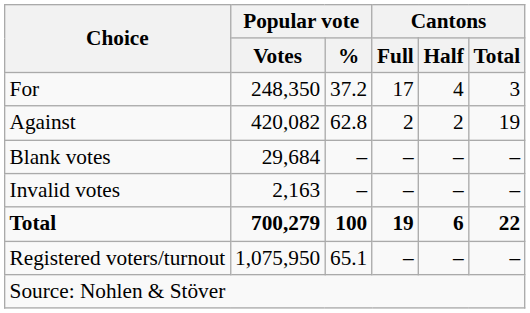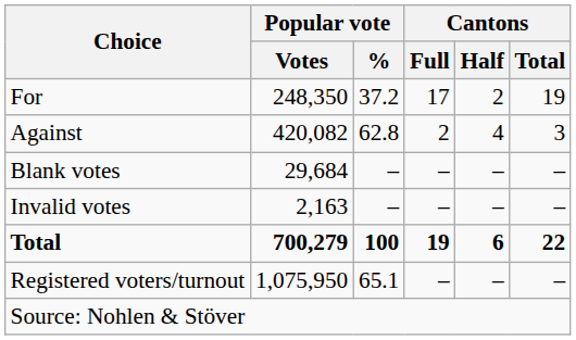 <table class=wikitable style=text-align:right>
 <tr>
 <th rowspan=2>Choice</th>
 <th colspan=2>Popular vote</th>
 <th colspan=3>Cantons</th>
 </tr>
 <tr>
 <th>Votes</th>
 <th>%</th>
 <th>Full</th>
 <th>Half</th>
 <th>Total</th>
 </tr>
 <tr>
 <td align=left>For</td>
 <td>248,350</td>
 <td>37.2</td>
 <td>17</td>
-<td>4</td>
-<td>3</td>
+<td>2</td>
+<td>19</td>
 </tr>
 <tr>
 <td align=left>Against</td>
 <td>420,082</td>
 <td>62.8</td>
 <td>2</td>
-<td>2</td>
-<td>19</td>
+<td>4</td>
+<td>3</td>
 </tr>
 <tr>
 <td align=left>Blank votes</td>
 <td>29,684</td>
 <td>–</td>
 <td>–</td>
 <td>–</td>
 <td>–</td>
 </tr>
 <tr>
 <td align=left>Invalid votes</td>
 <td>2,163</td>
 <td>–</td>
 <td>–</td>
 <td>–</td>
 <td>–</td>
 </tr>
 <tr>
 <td align=left><strong>Total</strong></td>
 <td><strong>700,279</strong></td>
 <td><strong>100</strong></td>
 <td><strong>19</strong></td>
 <td><strong>6</strong></td>
 <td><strong>22</strong></td>
 </tr>
 <tr>
 <td align=left>Registered voters/turnout</td>
 <td>1,075,950</td>
 <td>65.1</td>
 <td>–</td>
 <td>–</td>
 <td>–</td>
 </tr>
 <tr>
 <td align=left colspan=6>Source: Nohlen & Stöver</td>
 </tr>
 </table>
